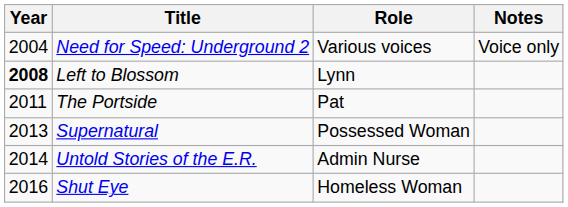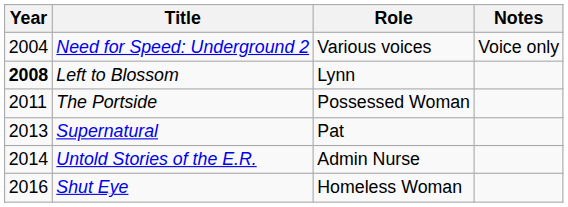 <table class="wikitable sortable">
 <tr>
 <th>Year</th>
 <th>Title</th>
 <th>Role</th>
 <th>Notes</th>
 </tr>
 <tr>
 <td>2004</td>
 <td><em><a href='#'>Need for Speed: Underground 2</a></em></td>
 <td>Various voices</td>
 <td>Voice only</td>
 </tr>
 <tr>
 <td><strong>2008</strong></td>
 <td><em>Left to Blossom</em></td>
 <td>Lynn</td>
 <td></td>
 </tr>
 <tr>
 <td>2011</td>
 <td><em>The Portside</em></td>
-<td>Pat</td>
+<td>Possessed Woman</td>
 <td></td>
 </tr>
 <tr>
 <td>2013</td>
 <td><em><a href='#'>Supernatural</a></em></td>
-<td>Possessed Woman</td>
+<td>Pat</td>
 <td></td>
 </tr>
 <tr>
 <td>2014</td>
 <td><em><a href='#'>Untold Stories of the E.R.</a></em></td>
 <td>Admin Nurse</td>
 <td></td>
 </tr>
 <tr>
 <td>2016</td>
 <td><em><a href='#'>Shut Eye</a></em></td>
 <td>Homeless Woman</td>
 <td></td>
 </tr>
 </table>
